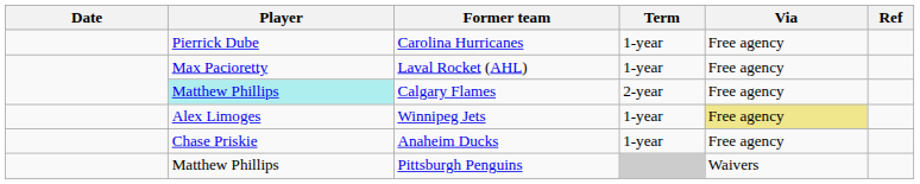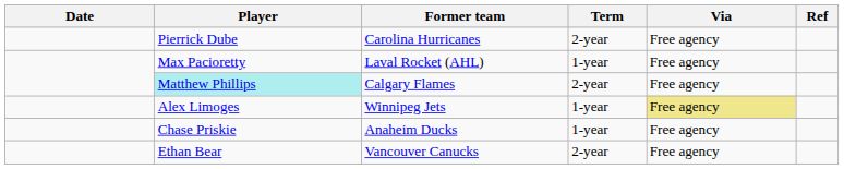 <table class="wikitable">
 <tr style="background:#ddd; text-align:center;">
 <th style="width: 10em;">Date</th>
 <th style="width: 14em;">Player</th>
 <th style="width: 14em;">Former team</th>
 <th style="width: 5em;">Term</th>
 <th style="width: 10em;">Via</th>
 <th style="width: 2.5em;">Ref</th>
 </tr>
 <tr>
 <td></td>
 <td><a href='#'>Pierrick Dube</a></td>
 <td><a href='#'>Carolina Hurricanes</a></td>
-<td>1-year</td>
+<td>2-year</td>
 <td>Free agency</td>
 <td></td>
 </tr>
 <tr>
 <td rowspan=2></td>
 <td><a href='#'>Max Pacioretty</a></td>
 <td><a href='#'>Laval Rocket</a> (<a href='#'>AHL</a>)</td>
 <td>1-year</td>
 <td>Free agency</td>
 <td></td>
 </tr>
 <tr>
 <td style="background: paleturquoise;"><a href='#'>Matthew Phillips</a></td>
 <td><a href='#'>Calgary Flames</a></td>
 <td>2-year</td>
 <td>Free agency</td>
 <td></td>
 </tr>
 <tr>
 <td></td>
 <td><a href='#'>Alex Limoges</a></td>
 <td><a href='#'>Winnipeg Jets</a></td>
 <td>1-year</td>
 <td style="background: khaki;">Free agency</td>
 <td></td>
 </tr>
 <tr>
 <td></td>
 <td><a href='#'>Chase Priskie</a></td>
 <td><a href='#'>Anaheim Ducks</a></td>
 <td>1-year</td>
 <td>Free agency</td>
 <td></td>
 </tr>
 <tr>
 <td></td>
-<td>Matthew Phillips</td>
-<td><a href='#'>Pittsburgh Penguins</a></td>
-<td style="background:#ccc"></td>
-<td>Waivers</td>
+<td><a href='#'>Ethan Bear</a></td>
+<td><a href='#'>Vancouver Canucks</a></td>
+<td>2-year</td>
+<td>Free agency</td>
 <td></td>
 </tr>
 </table>
